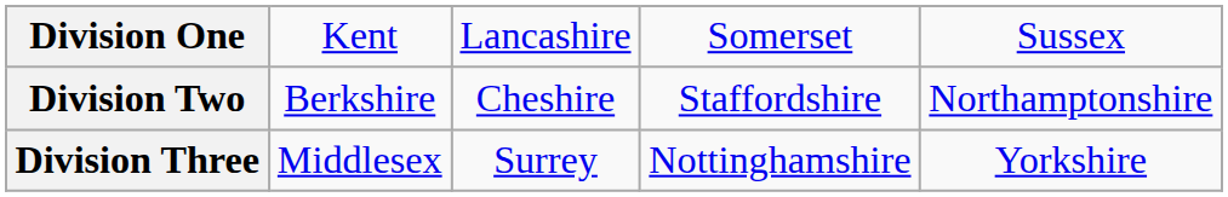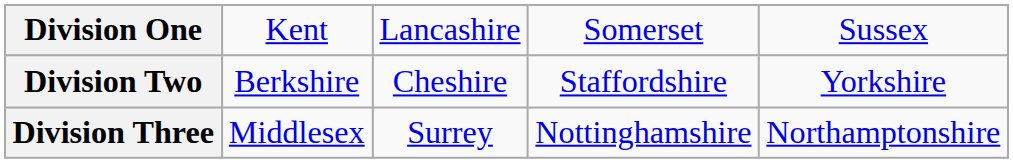 <table class="wikitable" style="text-align: center" style="font-size: 95%; border: 1px #aaaaaa solid; border-collapse: collapse; clear:center;">
 <tr>
 <th>Division One</th>
 <td><a href='#'>Kent</a></td>
 <td><a href='#'>Lancashire</a></td>
 <td><a href='#'>Somerset</a></td>
 <td><a href='#'>Sussex</a></td>
 </tr>
 <tr>
 <th>Division Two</th>
 <td><a href='#'>Berkshire</a></td>
 <td><a href='#'>Cheshire</a></td>
 <td><a href='#'>Staffordshire</a></td>
-<td><a href='#'>Northamptonshire</a></td>
+<td><a href='#'>Yorkshire</a></td>
 </tr>
 <tr>
 <th>Division Three</th>
 <td><a href='#'>Middlesex</a></td>
 <td><a href='#'>Surrey</a></td>
 <td><a href='#'>Nottinghamshire</a></td>
-<td><a href='#'>Yorkshire</a></td>
+<td><a href='#'>Northamptonshire</a></td>
 </tr>
 </table>
